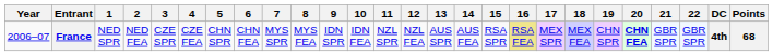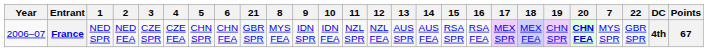 <table class="wikitable" style="text-align:center; font-size:85%">
 <tr>
 <th>Year</th>
 <th>Entrant</th>
 <th>1</th>
 <th>2</th>
 <th>3</th>
 <th>4</th>
 <th>5</th>
 <th>6</th>
-<th>7</th>
+<th>21</th>
 <th>8</th>
 <th>9</th>
 <th>10</th>
 <th>11</th>
 <th>12</th>
 <th>13</th>
 <th>14</th>
 <th>15</th>
 <th>16</th>
 <th>17</th>
 <th>18</th>
 <th>19</th>
 <th>20</th>
-<th>21</th>
+<th>7</th>
 <th>22</th>
 <th>DC</th>
 <th>Points</th>
 </tr>
 <tr>
 <td nowrap><a href='#'>2006–07</a></td>
 <th><a href='#'>France</a></th>
 <td><a href='#'>NED<br>SPR</a></td>
 <td><a href='#'>NED<br>FEA</a></td>
 <td><a href='#'>CZE<br>SPR</a></td>
 <td><a href='#'>CZE<br>FEA</a></td>
 <td><a href='#'>CHN<br>SPR</a></td>
 <td><a href='#'>CHN<br>FEA</a></td>
-<td><a href='#'>MYS<br>SPR</a></td>
+<td style="background:#F1F8FF;"><a href='#'>GBR<br>SPR</a><br></td>
 <td><a href='#'>MYS<br>FEA</a></td>
 <td><a href='#'>IDN<br>SPR</a></td>
 <td><a href='#'>IDN<br>FEA</a></td>
 <td><a href='#'>NZL<br>SPR</a></td>
 <td><a href='#'>NZL<br>FEA</a></td>
 <td><a href='#'>AUS<br>SPR</a></td>
 <td><a href='#'>AUS<br>FEA</a></td>
 <td><a href='#'>RSA<br>SPR</a></td>
-<td style="background: khaki;"><a href='#'>RSA<br>FEA</a></td>
+<td><a href='#'>RSA<br>FEA</a></td>
 <td style="background:#EFCFFF;"><a href='#'>MEX<br>SPR</a><br></td>
 <td style="background:#CFCFFF;"><a href='#'>MEX<br>FEA</a><br></td>
 <td style="background:#EFCFFF;"><a href='#'>CHN<br>SPR</a><br></td>
 <td style="background:#DFFFDF;"><strong><a href='#'>CHN<br>FEA</a><br></strong></td>
-<td style="background:#F1F8FF;"><a href='#'>GBR<br>SPR</a><br></td>
+<td><a href='#'>MYS<br>SPR</a></td>
 <td style="background:#F1F8FF;"><a href='#'>GBR<br>SPR</a><br></td>
 <th>4th</th>
-<th>68</th>
+<th>67</th>
 </tr>
 </table>
